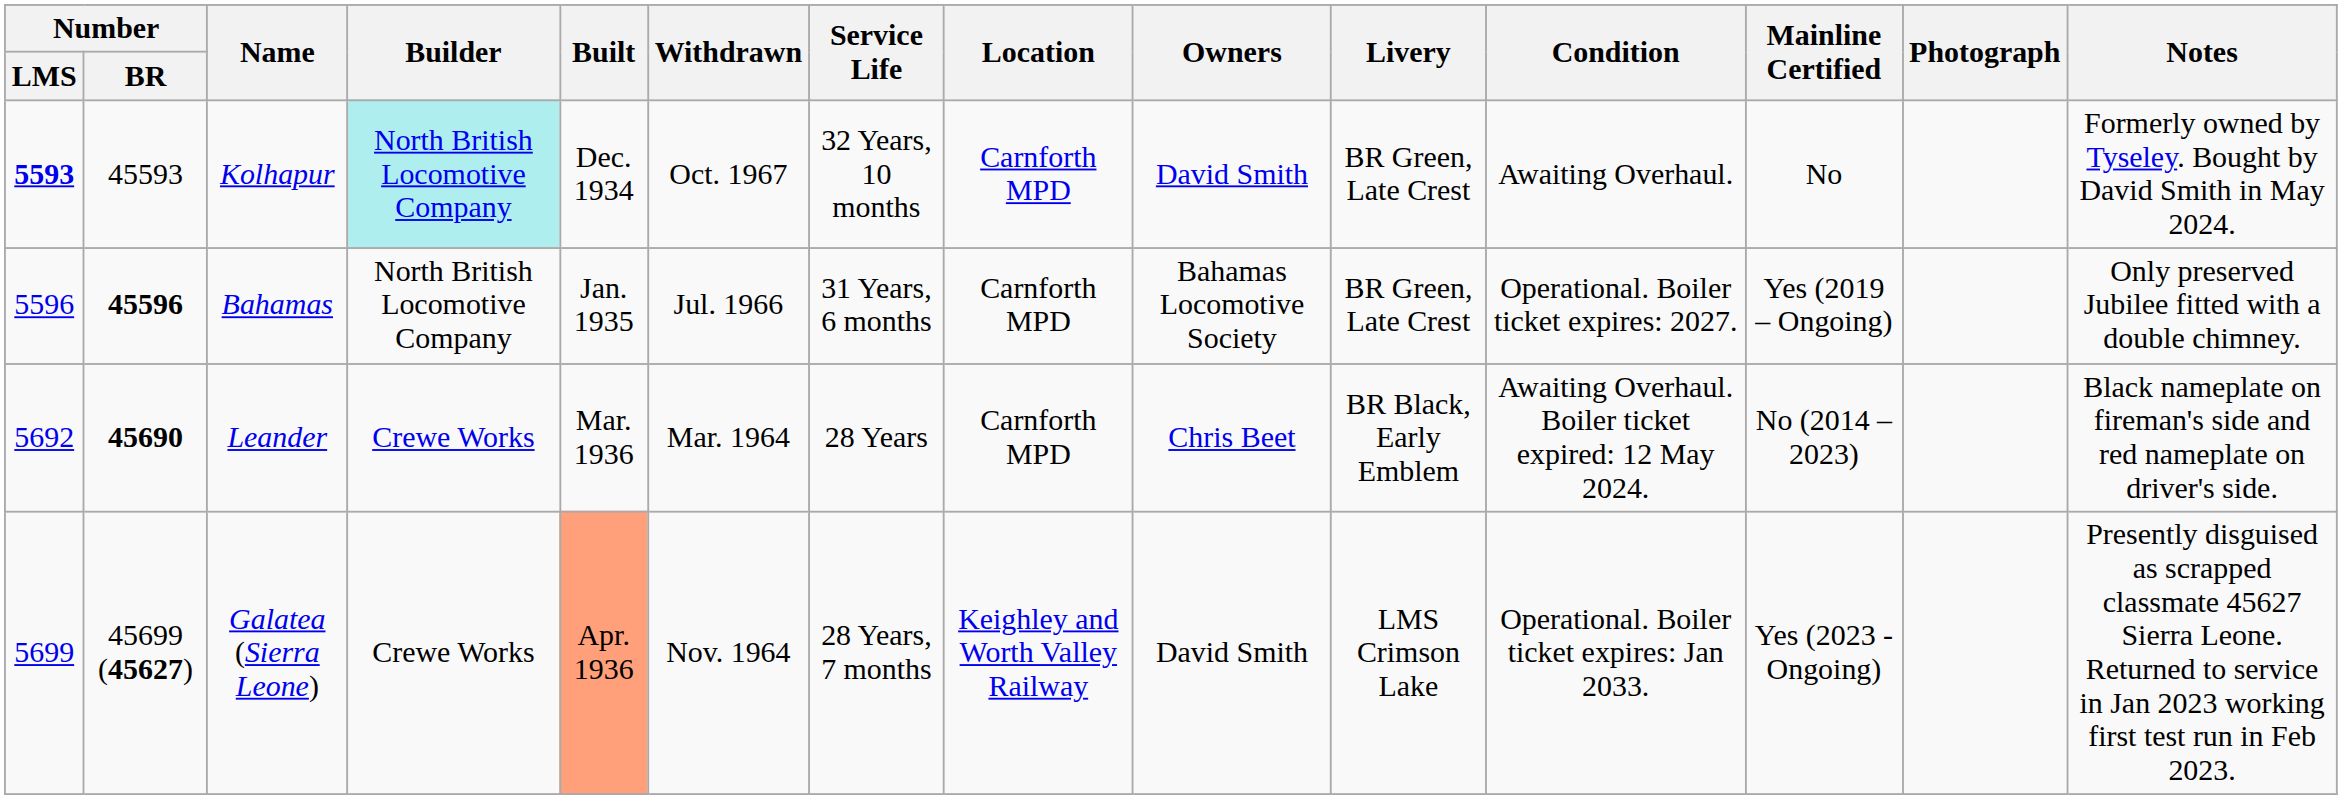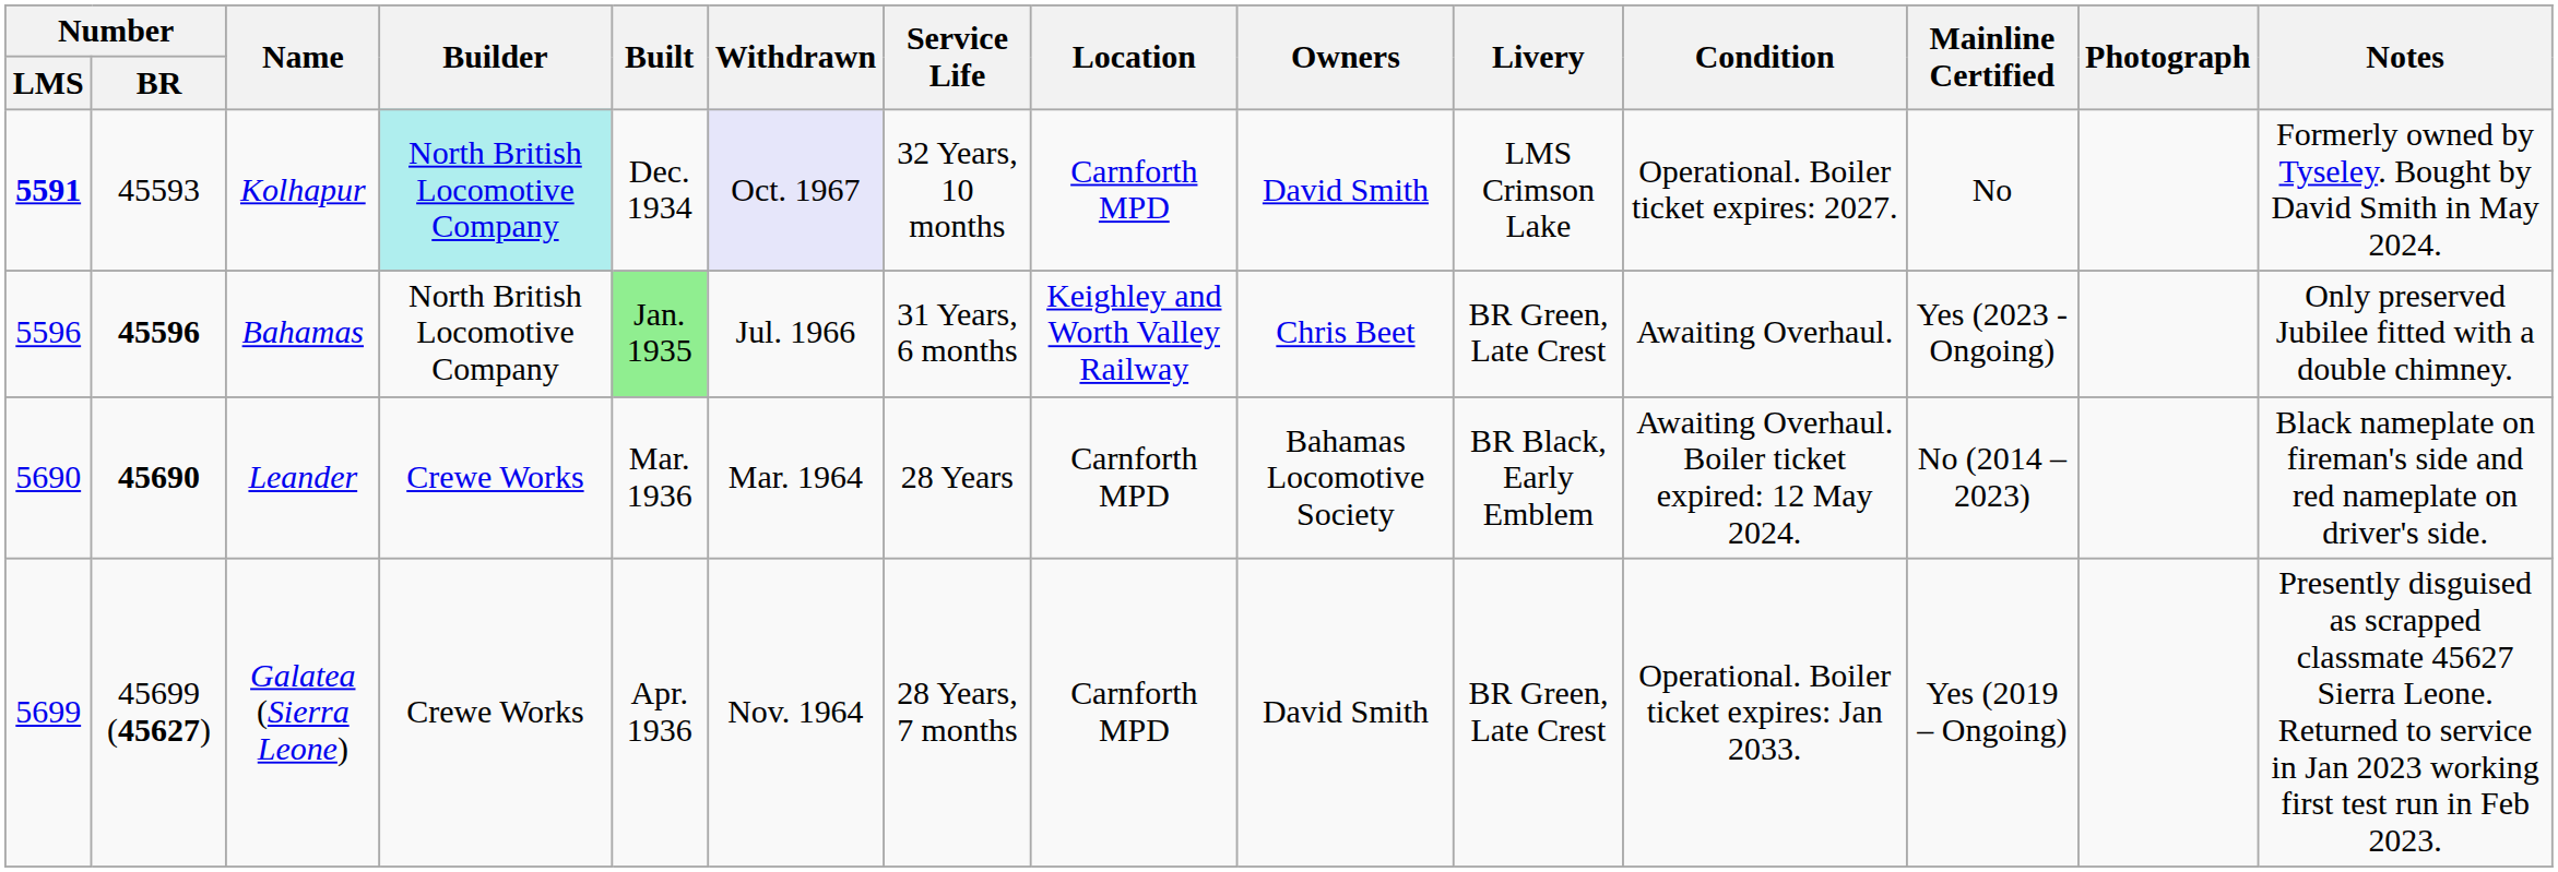 <table class="wikitable">
 <tr>
 <th colspan="2">Number</th>
 <th rowspan="2">Name</th>
 <th rowspan="2">Builder</th>
 <th rowspan="2">Built</th>
 <th rowspan="2">Withdrawn</th>
 <th rowspan="2">Service Life</th>
 <th rowspan="2">Location</th>
 <th rowspan="2">Owners</th>
 <th rowspan="2">Livery</th>
 <th rowspan="2">Condition</th>
 <th rowspan="2">Mainline Certified</th>
 <th rowspan="2">Photograph</th>
 <th rowspan="2">Notes</th>
 </tr>
 <tr>
 <th>LMS</th>
 <th>BR</th>
 </tr>
 <tr>
-<td align=center><strong><a href='#'>5593</a></strong></td>
+<td align=center><strong><a href='#'>5591</a></strong></td>
 <td align=center>45593</td>
 <td align=center><em><a href='#'>Kolhapur</a></em></td>
 <td align=center style="background: paleturquoise;"><a href='#'>North British Locomotive Company</a></td>
 <td align=center>Dec. 1934</td>
-<td align=center>Oct. 1967</td>
+<td align=center style="background: lavender;">Oct. 1967</td>
 <td align=center>32 Years, 10 months</td>
 <td align=center><a href='#'>Carnforth MPD</a></td>
 <td align=center><a href='#'>David Smith</a></td>
-<td align=center>BR Green, Late Crest</td>
-<td align=center>Awaiting Overhaul.</td>
+<td align=center>LMS Crimson Lake</td>
+<td align=center>Operational. Boiler ticket expires: 2027.</td>
 <td align=center>No</td>
 <td align=center></td>
 <td align=center>Formerly owned by <a href='#'>Tyseley</a>. Bought by David Smith in May 2024.</td>
 </tr>
 <tr>
 <td align=center><a href='#'>5596</a></td>
 <td align=center><strong>45596</strong></td>
 <td align=center><em><a href='#'>Bahamas</a></em></td>
 <td align=center>North British Locomotive Company</td>
-<td align=center>Jan. 1935</td>
+<td align=center style="background: lightgreen;">Jan. 1935</td>
 <td align=center>Jul. 1966</td>
 <td align=center>31 Years, 6 months</td>
-<td align=center>Carnforth MPD</td>
-<td align=center>Bahamas Locomotive Society</td>
+<td align=center><a href='#'>Keighley and Worth Valley Railway</a></td>
+<td align=center><a href='#'>Chris Beet</a></td>
 <td align=center>BR Green, Late Crest</td>
-<td align=center>Operational. Boiler ticket expires: 2027.</td>
-<td align=center>Yes (2019 – Ongoing)</td>
+<td align=center>Awaiting Overhaul.</td>
+<td align=center>Yes  (2023 - Ongoing)</td>
 <td align=center></td>
 <td align=center>Only preserved Jubilee fitted with a double chimney.</td>
 </tr>
 <tr>
-<td align=center><a href='#'>5692</a></td>
+<td align=center><a href='#'>5690</a></td>
 <td align=center><strong>45690</strong></td>
 <td align=center><em><a href='#'>Leander</a></em></td>
 <td align=center><a href='#'>Crewe Works</a></td>
 <td align=center>Mar. 1936</td>
 <td align=center>Mar. 1964</td>
 <td align=center>28 Years</td>
 <td align=center>Carnforth MPD</td>
-<td align=center><a href='#'>Chris Beet</a></td>
+<td align=center>Bahamas Locomotive Society</td>
 <td align=center>BR Black, Early Emblem</td>
 <td align=center>Awaiting Overhaul. Boiler ticket expired: 12 May 2024.</td>
 <td align=center>No (2014 – 2023)</td>
 <td align=center></td>
 <td align=center>Black nameplate on fireman's side and red nameplate on driver's side.</td>
 </tr>
 <tr>
 <td align=center><a href='#'>5699</a></td>
 <td align=center>45699 (<strong>45627</strong>)</td>
 <td align=center><em><a href='#'>Galatea</a></em><br>(<em><a href='#'>Sierra Leone</a></em>)</td>
 <td align=center>Crewe Works</td>
-<td align=center style="background: lightsalmon;">Apr. 1936</td>
+<td align=center>Apr. 1936</td>
 <td align=center>Nov. 1964</td>
 <td align=center>28 Years, 7 months</td>
-<td align=center><a href='#'>Keighley and Worth Valley Railway</a></td>
+<td align=center>Carnforth MPD</td>
 <td align=center>David Smith</td>
-<td align=center>LMS Crimson Lake</td>
+<td align=center>BR Green, Late Crest</td>
 <td align=center>Operational. Boiler ticket expires: Jan 2033.</td>
-<td align=center>Yes  (2023 - Ongoing)</td>
+<td align=center>Yes (2019 – Ongoing)</td>
 <td align=center></td>
 <td align=center>Presently disguised as scrapped classmate 45627 Sierra Leone.<br>Returned to service in Jan 2023 working first test run in Feb 2023.</td>
 </tr>
 </table>
